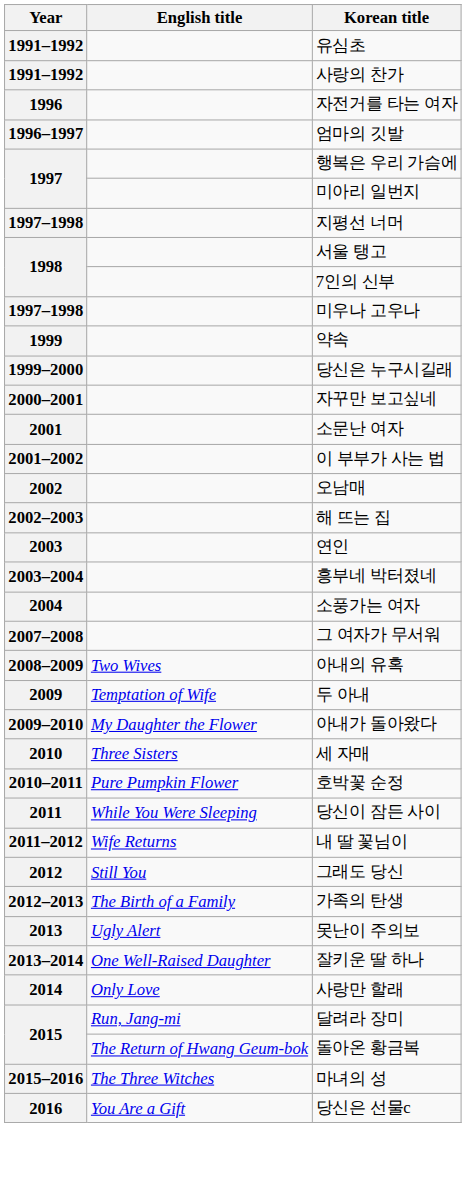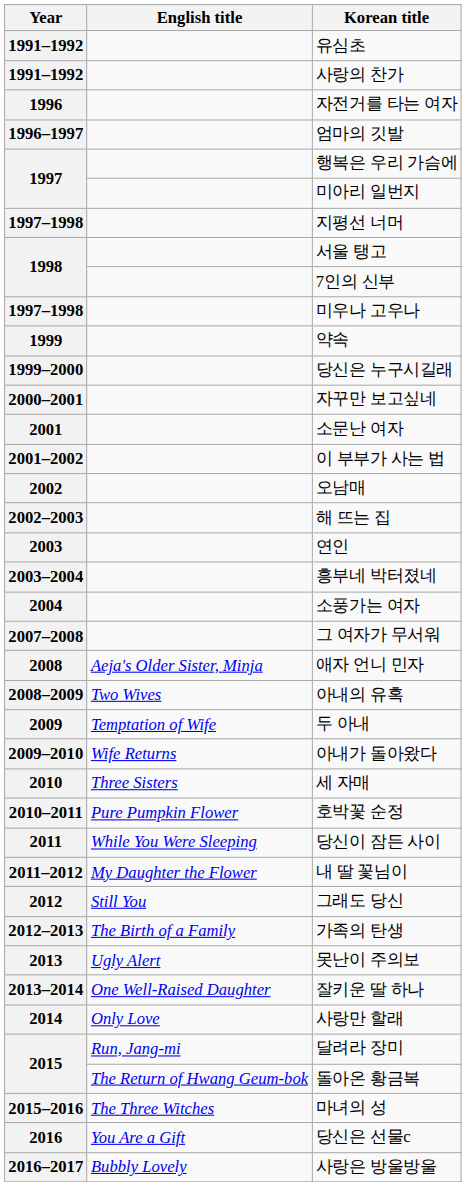 <table class="wikitable sortable plainrowheaders">
 <tr>
 <th scope="col">Year</th>
 <th scope="col">English title</th>
 <th scope="col">Korean title</th>
 </tr>
 <tr>
 <th scope="row">1991–1992</th>
 <td><em></em></td>
 <td>유심초</td>
 </tr>
 <tr>
 <th scope="row">1991–1992</th>
 <td><em></em></td>
 <td>사랑의 찬가</td>
 </tr>
 <tr>
 <th scope="row">1996</th>
 <td><em></em></td>
 <td>자전거를 타는 여자</td>
 </tr>
 <tr>
 <th scope="row">1996–1997</th>
 <td><em></em></td>
 <td>엄마의 깃발</td>
 </tr>
 <tr>
 <th scope="row" rowspan=2>1997</th>
 <td><em></em></td>
 <td>행복은 우리 가슴에</td>
 </tr>
 <tr>
 <td><em></em></td>
 <td>미아리 일번지</td>
 </tr>
 <tr>
 <th scope="row">1997–1998</th>
 <td><em></em></td>
 <td>지평선 너머</td>
 </tr>
 <tr>
 <th scope="row" rowspan=2>1998</th>
 <td><em></em></td>
 <td>서울 탱고</td>
 </tr>
 <tr>
 <td><em></em></td>
 <td>7인의 신부</td>
 </tr>
 <tr>
 <th scope="row">1997–1998</th>
 <td><em></em></td>
 <td>미우나 고우나</td>
 </tr>
 <tr>
 <th scope="row">1999</th>
 <td><em></em></td>
 <td>약속</td>
 </tr>
 <tr>
 <th scope="row">1999–2000</th>
 <td><em></em></td>
 <td>당신은 누구시길래</td>
 </tr>
 <tr>
 <th scope="row">2000–2001</th>
 <td><em></em></td>
 <td>자꾸만 보고싶네</td>
 </tr>
 <tr>
 <th scope="row">2001</th>
 <td><em></em></td>
 <td>소문난 여자</td>
 </tr>
 <tr>
 <th scope="row">2001–2002</th>
 <td><em></em></td>
 <td>이 부부가 사는 법</td>
 </tr>
 <tr>
 <th scope="row">2002</th>
 <td><em></em></td>
 <td>오남매</td>
 </tr>
 <tr>
 <th scope="row">2002–2003</th>
 <td><em></em></td>
 <td>해 뜨는 집</td>
 </tr>
 <tr>
 <th scope="row">2003</th>
 <td><em></em></td>
 <td>연인</td>
 </tr>
 <tr>
 <th scope="row">2003–2004</th>
 <td><em></em></td>
 <td>흥부네 박터졌네</td>
 </tr>
 <tr>
 <th scope="row">2004</th>
 <td><em></em></td>
 <td>소풍가는 여자</td>
 </tr>
 <tr>
 <th scope="row">2007–2008</th>
 <td><em></em></td>
 <td>그 여자가 무서워</td>
 </tr>
 <tr>
+<th scope="row">2008</th>
+<td><em><a href='#'>Aeja's Older Sister, Minja</a></em></td>
+<td>애자 언니 민자</td>
+</tr>
+<tr>
 <th scope="row">2008–2009</th>
 <td><em><a href='#'>Two Wives</a></em></td>
 <td>아내의 유혹</td>
 </tr>
 <tr>
 <th scope="row">2009</th>
 <td><em><a href='#'>Temptation of Wife</a></em></td>
 <td>두 아내</td>
 </tr>
 <tr>
 <th scope="row">2009–2010</th>
-<td><em><a href='#'>My Daughter the Flower</a></em></td>
+<td><em><a href='#'>Wife Returns</a></em></td>
 <td>아내가 돌아왔다</td>
 </tr>
 <tr>
 <th scope="row">2010</th>
 <td><em><a href='#'>Three Sisters</a></em></td>
 <td>세 자매</td>
 </tr>
 <tr>
 <th scope="row">2010–2011</th>
 <td><em><a href='#'>Pure Pumpkin Flower</a></em></td>
 <td>호박꽃 순정</td>
 </tr>
 <tr>
 <th scope="row">2011</th>
 <td><em><a href='#'>While You Were Sleeping</a></em></td>
 <td>당신이 잠든 사이</td>
 </tr>
 <tr>
 <th scope="row">2011–2012</th>
-<td><em><a href='#'>Wife Returns</a></em></td>
+<td><em><a href='#'>My Daughter the Flower</a></em></td>
 <td>내 딸 꽃님이</td>
 </tr>
 <tr>
 <th scope="row">2012</th>
 <td><em><a href='#'>Still You</a></em></td>
 <td>그래도 당신</td>
 </tr>
 <tr>
 <th scope="row">2012–2013</th>
 <td><em><a href='#'>The Birth of a Family</a></em></td>
 <td>가족의 탄생</td>
 </tr>
 <tr>
 <th scope="row">2013</th>
 <td><em><a href='#'>Ugly Alert</a></em></td>
 <td>못난이 주의보</td>
 </tr>
 <tr>
 <th scope="row">2013–2014</th>
 <td><em><a href='#'>One Well-Raised Daughter</a></em></td>
 <td>잘키운 딸 하나</td>
 </tr>
 <tr>
 <th scope="row">2014</th>
 <td><em><a href='#'>Only Love</a></em></td>
 <td>사랑만 할래</td>
 </tr>
 <tr>
 <th scope="row" rowspan=2>2015</th>
 <td><em><a href='#'>Run, Jang-mi</a></em></td>
 <td>달려라 장미</td>
 </tr>
 <tr>
 <td><em><a href='#'>The Return of Hwang Geum-bok</a></em></td>
 <td>돌아온 황금복</td>
 </tr>
 <tr>
 <th scope="row">2015–2016</th>
 <td><em><a href='#'>The Three Witches</a></em></td>
 <td>마녀의 성</td>
 </tr>
 <tr>
 <th scope="row">2016</th>
 <td><em><a href='#'>You Are a Gift</a></em></td>
 <td>당신은 선물c</td>
 </tr>
+<tr>
+<th scope="row">2016–2017</th>
+<td><em><a href='#'>Bubbly Lovely</a></em></td>
+<td>사랑은 방울방울</td>
+</tr>
 </table>
